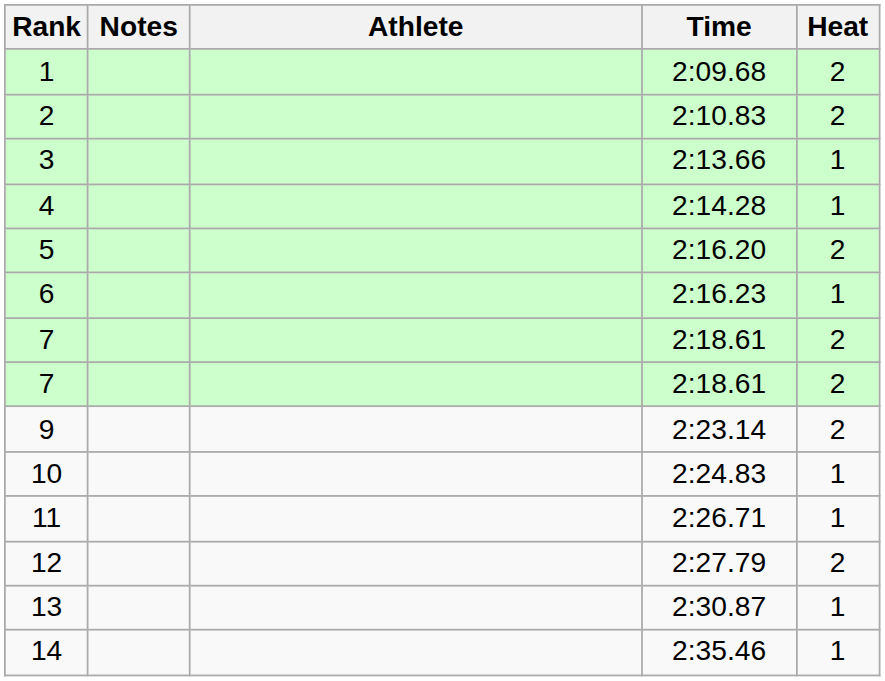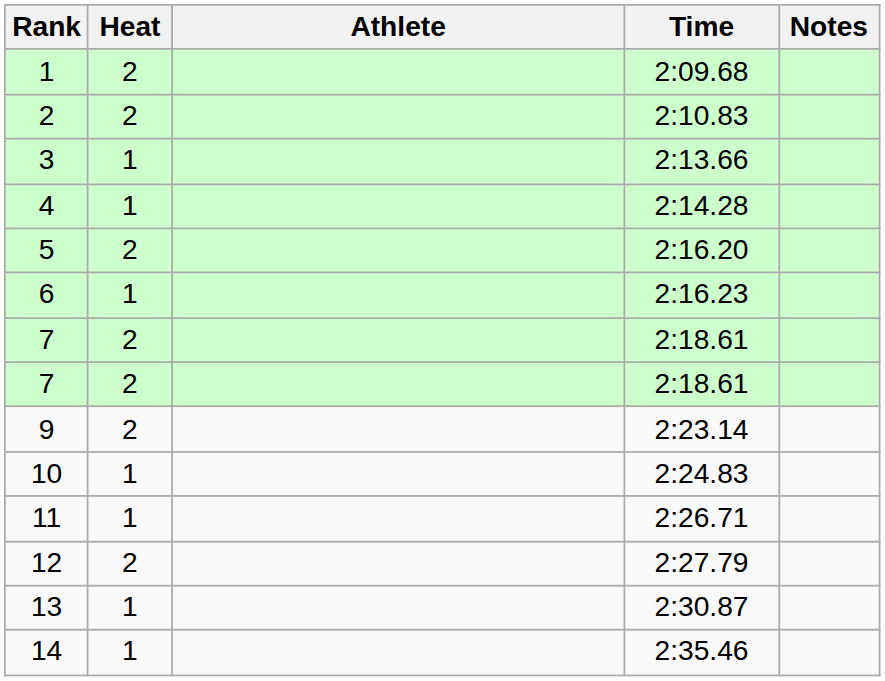 <table class="wikitable" style="text-align:center">
 <tr>
 <th width=40>Rank</th>
-<th width=50>Notes</th>
+<th width=40>Heat</th>
 <th width=250>Athlete</th>
 <th width=80>Time</th>
-<th width=40>Heat</th>
+<th width=50>Notes</th>
 </tr>
 <tr bgcolor=ccffcc>
 <td>1</td>
-<td></td>
+<td>2</td>
 <td align=left></td>
 <td>2:09.68</td>
-<td>2</td>
+<td></td>
 </tr>
 <tr bgcolor=ccffcc>
 <td>2</td>
-<td></td>
+<td>2</td>
 <td align=left></td>
 <td>2:10.83</td>
-<td>2</td>
+<td></td>
 </tr>
 <tr bgcolor=ccffcc>
 <td>3</td>
-<td></td>
+<td>1</td>
 <td align=left></td>
 <td>2:13.66</td>
-<td>1</td>
+<td></td>
 </tr>
 <tr bgcolor=ccffcc>
 <td>4</td>
-<td></td>
+<td>1</td>
 <td align=left></td>
 <td>2:14.28</td>
-<td>1</td>
+<td></td>
 </tr>
 <tr bgcolor=ccffcc>
 <td>5</td>
-<td></td>
+<td>2</td>
 <td align=left></td>
 <td>2:16.20</td>
-<td>2</td>
+<td></td>
 </tr>
 <tr bgcolor=ccffcc>
 <td>6</td>
-<td></td>
+<td>1</td>
 <td align=left></td>
 <td>2:16.23</td>
-<td>1</td>
+<td></td>
 </tr>
 <tr bgcolor=ccffcc>
 <td>7</td>
-<td></td>
+<td>2</td>
 <td align=left></td>
 <td>2:18.61</td>
-<td>2</td>
+<td></td>
 </tr>
 <tr bgcolor=ccffcc>
 <td>7</td>
-<td></td>
+<td>2</td>
 <td align=left></td>
 <td>2:18.61</td>
-<td>2</td>
+<td></td>
 </tr>
 <tr>
 <td>9</td>
-<td></td>
+<td>2</td>
 <td align=left></td>
 <td>2:23.14</td>
-<td>2</td>
+<td></td>
 </tr>
 <tr>
 <td>10</td>
-<td></td>
+<td>1</td>
 <td align=left></td>
 <td>2:24.83</td>
-<td>1</td>
+<td></td>
 </tr>
 <tr>
 <td>11</td>
-<td></td>
+<td>1</td>
 <td align=left></td>
 <td>2:26.71</td>
-<td>1</td>
+<td></td>
 </tr>
 <tr>
 <td>12</td>
-<td></td>
+<td>2</td>
 <td align=left></td>
 <td>2:27.79</td>
-<td>2</td>
+<td></td>
 </tr>
 <tr>
 <td>13</td>
-<td></td>
+<td>1</td>
 <td align=left></td>
 <td>2:30.87</td>
-<td>1</td>
+<td></td>
 </tr>
 <tr>
 <td>14</td>
-<td></td>
+<td>1</td>
 <td align=left></td>
 <td>2:35.46</td>
-<td>1</td>
+<td></td>
 </tr>
 </table>
